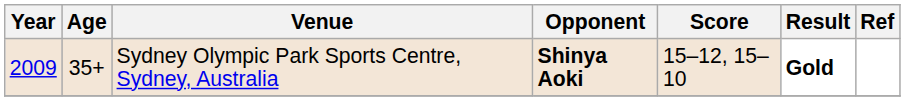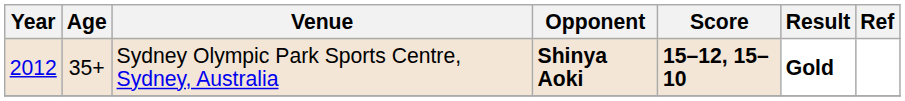 <table class="sortable wikitable" style="font-size: 90%;">
 <tr>
 <th>Year</th>
 <th>Age</th>
 <th>Venue</th>
 <th>Opponent</th>
 <th>Score</th>
 <th>Result</th>
 <th>Ref</th>
 </tr>
 <tr style="background:#F3E6D7">
-<td align="center"><a href='#'>2009</a></td>
+<td align="center"><a href='#'>2012</a></td>
 <td align="center">35+</td>
 <td align="left">Sydney Olympic Park Sports Centre, <a href='#'>Sydney, Australia</a></td>
 <td align="left"><strong> Shinya Aoki</strong></td>
-<td align="left">15–12, 15–10</td>
+<td align="left"><strong>15–12, 15–10</strong></td>
 <td style="text-align:left; background:white"> <strong>Gold</strong></td>
 <td style="text-align:center; background:white"></td>
 </tr>
 <tr>
 </tr>
 </table>
